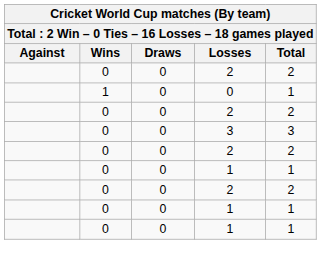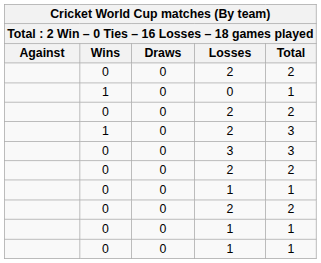 <table class="wikitable" style="text-align: center;">
 <tr>
 <th colspan=5>Cricket World Cup matches (By team)</th>
 </tr>
 <tr>
 <th colspan=5>Total : 2 Win – 0 Ties – 16 Losses – 18 games played</th>
 </tr>
 <tr>
 <th>Against</th>
 <th>Wins</th>
 <th>Draws</th>
 <th>Losses</th>
 <th>Total</th>
 </tr>
 <tr>
 <td></td>
 <td>0</td>
 <td>0</td>
 <td>2</td>
 <td>2</td>
 </tr>
 <tr>
 <td></td>
 <td>1</td>
 <td>0</td>
 <td>0</td>
 <td>1</td>
 </tr>
 <tr>
 <td></td>
 <td>0</td>
 <td>0</td>
 <td>2</td>
 <td>2</td>
+</tr>
+<tr>
+<td></td>
+<td>1</td>
+<td>0</td>
+<td>2</td>
+<td>3</td>
 </tr>
 <tr>
 <td></td>
 <td>0</td>
 <td>0</td>
 <td>3</td>
 <td>3</td>
 </tr>
 <tr>
 <td></td>
 <td>0</td>
 <td>0</td>
 <td>2</td>
 <td>2</td>
 </tr>
 <tr>
 <td></td>
 <td>0</td>
 <td>0</td>
 <td>1</td>
 <td>1</td>
 </tr>
 <tr>
 <td></td>
 <td>0</td>
 <td>0</td>
 <td>2</td>
 <td>2</td>
 </tr>
 <tr>
 <td></td>
 <td>0</td>
 <td>0</td>
 <td>1</td>
 <td>1</td>
 </tr>
 <tr>
 <td></td>
 <td>0</td>
 <td>0</td>
 <td>1</td>
 <td>1</td>
 </tr>
 </table>
